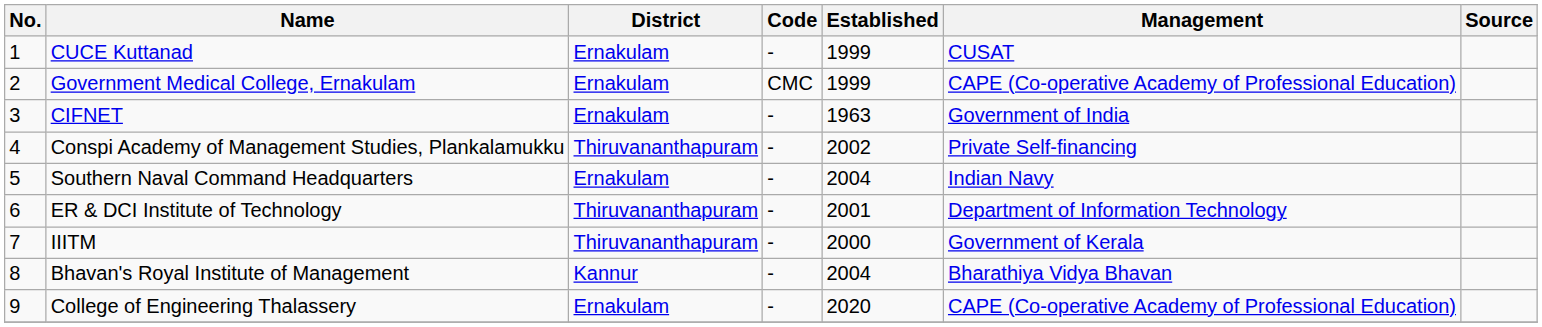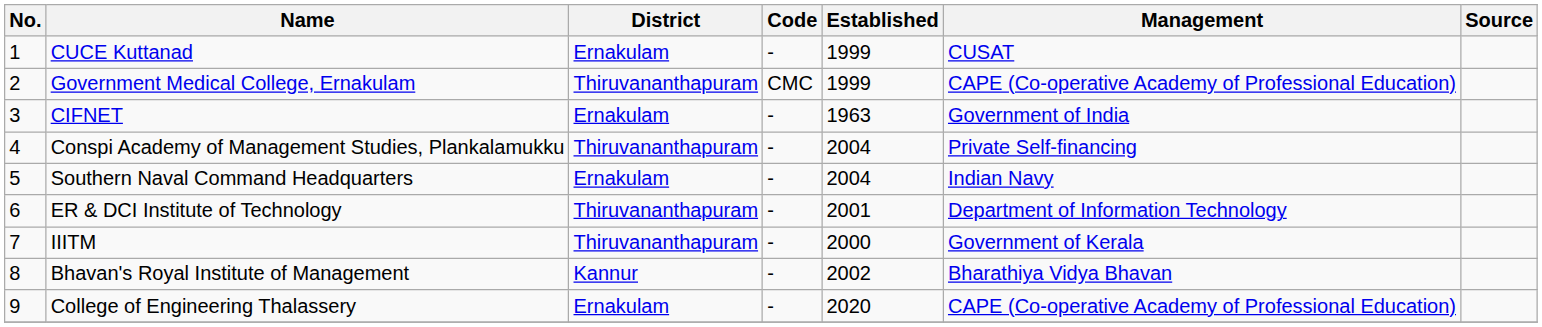 <table class="wikitable sortable">
 <tr>
 <th scope="col">No.</th>
 <th scope="col">Name</th>
 <th scope="col">District</th>
 <th scope="col">Code</th>
 <th scope="col">Established</th>
 <th scope="col">Management</th>
 <th scope="col">Source</th>
 </tr>
 <tr>
 <td>1</td>
 <td><a href='#'>CUCE Kuttanad</a></td>
 <td><a href='#'>Ernakulam</a></td>
 <td>-</td>
 <td>1999</td>
 <td><a href='#'>CUSAT</a></td>
 <td></td>
 </tr>
 <tr>
 <td>2</td>
 <td><a href='#'>Government Medical College, Ernakulam</a></td>
-<td><a href='#'>Ernakulam</a></td>
+<td><a href='#'>Thiruvananthapuram</a></td>
 <td>CMC</td>
 <td>1999</td>
 <td><a href='#'>CAPE (Co-operative Academy of Professional Education)</a></td>
 <td></td>
 </tr>
 <tr>
 <td>3</td>
 <td><a href='#'>CIFNET</a></td>
 <td><a href='#'>Ernakulam</a></td>
 <td>-</td>
 <td>1963</td>
 <td><a href='#'>Government of India</a></td>
 <td></td>
 </tr>
 <tr>
 <td>4</td>
 <td>Conspi Academy of Management Studies, Plankalamukku</td>
 <td><a href='#'>Thiruvananthapuram</a></td>
 <td>-</td>
-<td>2002</td>
+<td>2004</td>
 <td><a href='#'>Private Self-financing</a></td>
 <td></td>
 </tr>
 <tr>
 <td>5</td>
 <td>Southern Naval Command Headquarters</td>
 <td><a href='#'>Ernakulam</a></td>
 <td>-</td>
 <td>2004</td>
 <td><a href='#'>Indian Navy</a></td>
 <td></td>
 </tr>
 <tr>
 <td>6</td>
 <td>ER & DCI Institute of Technology</td>
 <td><a href='#'>Thiruvananthapuram</a></td>
 <td>-</td>
 <td>2001</td>
 <td><a href='#'>Department of Information Technology</a></td>
 <td></td>
 </tr>
 <tr>
 <td>7</td>
 <td>IIITM</td>
 <td><a href='#'>Thiruvananthapuram</a></td>
 <td>-</td>
 <td>2000</td>
 <td><a href='#'>Government of Kerala</a></td>
 <td></td>
 </tr>
 <tr>
 <td>8</td>
 <td>Bhavan's Royal Institute of Management</td>
 <td><a href='#'>Kannur</a></td>
 <td>-</td>
-<td>2004</td>
+<td>2002</td>
 <td><a href='#'>Bharathiya Vidya Bhavan</a></td>
 <td></td>
 </tr>
 <tr>
 <td>9</td>
 <td>College of Engineering Thalassery</td>
 <td><a href='#'>Ernakulam</a></td>
 <td>-</td>
 <td>2020</td>
 <td><a href='#'>CAPE (Co-operative Academy of Professional Education)</a></td>
 <td></td>
 </tr>
 <tr>
 </tr>
 </table>
